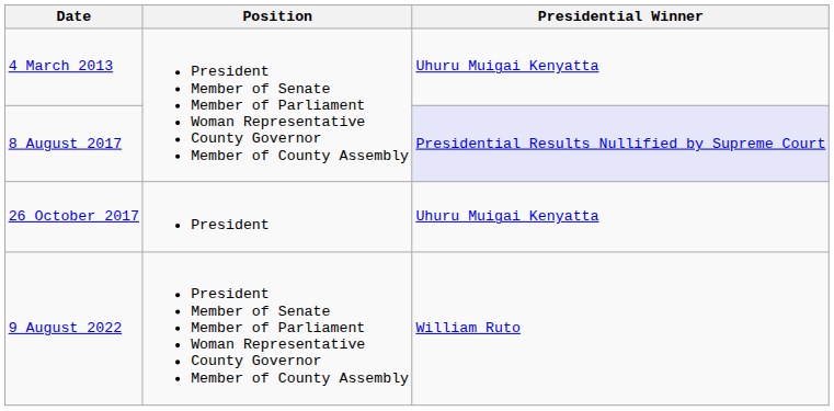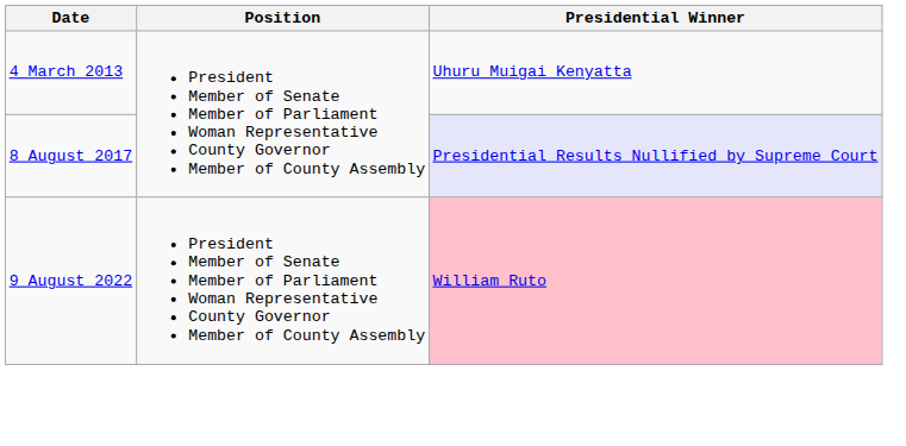 <table class="wikitable sortable">
 <tr>
 <th>Date</th>
 <th>Position</th>
 <th>Presidential Winner</th>
 </tr>
 <tr>
 <td><a href='#'>4 March 2013</a></td>
 <td rowspan="2"><br><ul><li>President</li><li>Member of Senate</li><li>Member of Parliament</li><li>Woman Representative</li><li>County Governor</li><li>Member of County Assembly</li></ul></td>
 <td><a href='#'>Uhuru Muigai Kenyatta</a></td>
 </tr>
 <tr>
 <td><a href='#'>8 August 2017</a></td>
 <td style="background: lavender;"><a href='#'>Presidential Results Nullified by Supreme Court</a></td>
 </tr>
 <tr>
-<td><a href='#'>26 October 2017</a></td>
-<td><br><ul><li>President</li></ul></td>
-<td><a href='#'>Uhuru Muigai Kenyatta</a></td>
-</tr>
-<tr>
 <td><a href='#'>9 August 2022</a></td>
 <td><br><ul><li>President</li><li>Member of Senate</li><li>Member of Parliament</li><li>Woman Representative</li><li>County Governor</li><li>Member of County Assembly</li></ul></td>
-<td><a href='#'>William Ruto</a></td>
+<td style="background: pink;"><a href='#'>William Ruto</a></td>
 </tr>
 </table>
